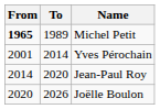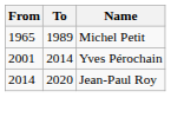 <table class="wikitable">
 <tr>
 <th>From</th>
 <th>To</th>
 <th>Name</th>
 </tr>
 <tr>
-<td><strong>1965</strong></td>
+<td>1965</td>
 <td>1989</td>
 <td>Michel Petit</td>
 </tr>
 <tr>
 <td>2001</td>
 <td>2014</td>
 <td>Yves Pérochain</td>
 </tr>
 <tr>
 <td>2014</td>
 <td>2020</td>
 <td>Jean-Paul Roy</td>
 </tr>
-<tr>
-<td>2020</td>
-<td>2026</td>
-<td>Joëlle Boulon</td>
-</tr>
 </table>
